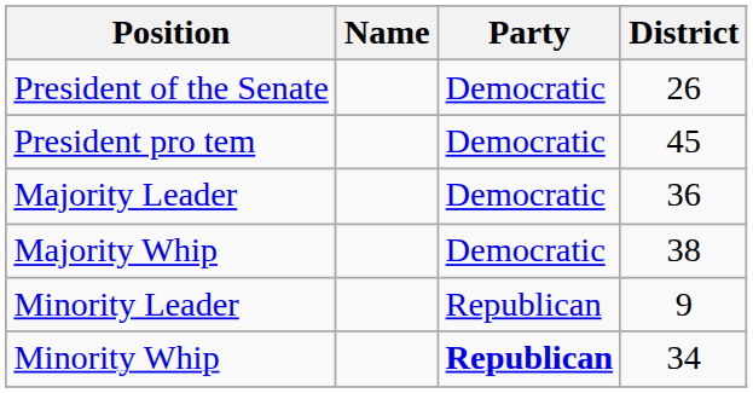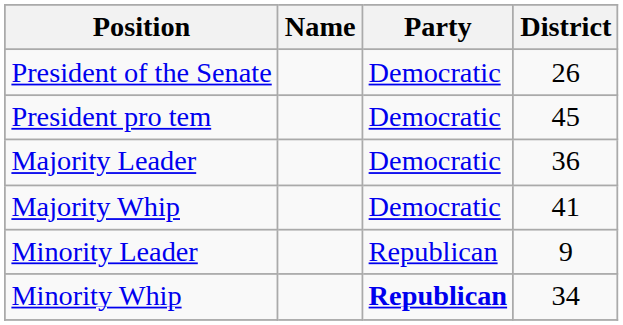 <table class="wikitable sortable">
 <tr>
 <th>Position</th>
 <th>Name</th>
 <th>Party</th>
 <th>District</th>
 </tr>
 <tr>
 <td><a href='#'>President of the Senate</a></td>
 <td></td>
 <td><a href='#'>Democratic</a></td>
 <td style="text-align:center;">26</td>
 </tr>
 <tr>
 <td><a href='#'>President pro tem</a></td>
 <td></td>
 <td><a href='#'>Democratic</a></td>
 <td style="text-align:center;">45</td>
 </tr>
 <tr>
 <td><a href='#'>Majority Leader</a></td>
 <td></td>
 <td><a href='#'>Democratic</a></td>
 <td style="text-align:center;">36</td>
 </tr>
 <tr>
 <td><a href='#'>Majority Whip</a></td>
 <td></td>
 <td><a href='#'>Democratic</a></td>
-<td style="text-align:center;">38</td>
+<td style="text-align:center;">41</td>
 </tr>
 <tr>
 <td><a href='#'>Minority Leader</a></td>
 <td></td>
 <td><a href='#'>Republican</a></td>
 <td style="text-align:center;">9</td>
 </tr>
 <tr>
 <td><a href='#'>Minority Whip</a></td>
 <td></td>
 <td><strong><a href='#'>Republican</a></strong></td>
 <td style="text-align:center;">34</td>
 </tr>
 </table>
